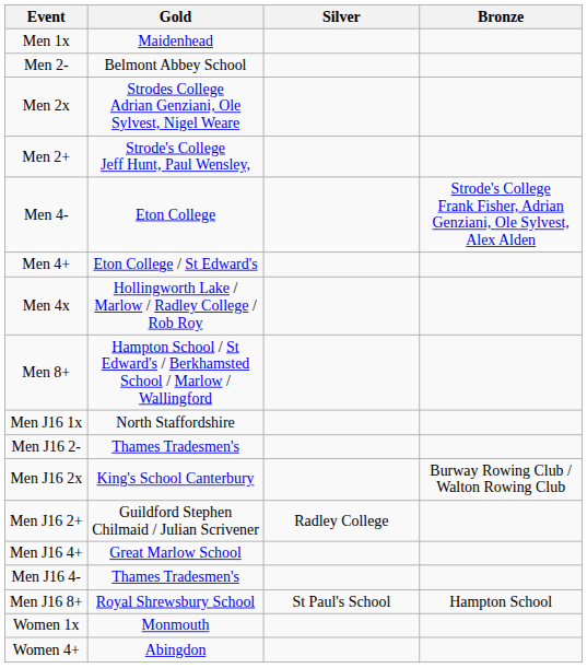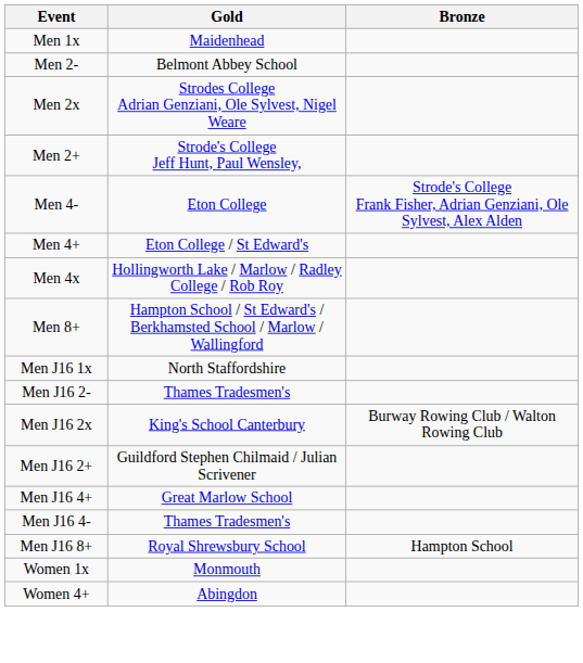 <table class="wikitable" style="text-align:center">
 <tr>
 <th width=120>Event</th>
 <th width=300>Gold</th>
-<th width=300>Silver</th>
 <th width=300>Bronze</th>
 </tr>
 <tr>
 <td>Men 1x</td>
 <td><a href='#'>Maidenhead</a></td>
 <td></td>
-<td></td>
 </tr>
 <tr>
 <td>Men 2-</td>
 <td>Belmont Abbey School</td>
-<td></td>
 <td></td>
 </tr>
 <tr>
 <td>Men 2x</td>
 <td><a href='#'>Strodes College</a><br><a href='#'>Adrian Genziani, Ole Sylvest, Nigel Weare</a></td>
 <td></td>
-<td></td>
 </tr>
 <tr>
 <td>Men 2+</td>
 <td><a href='#'>Strode's College</a><br><a href='#'>Jeff Hunt, Paul Wensley,</a></td>
 <td></td>
-<td></td>
 </tr>
 <tr>
 <td>Men 4-</td>
 <td><a href='#'>Eton College</a></td>
-<td></td>
 <td><a href='#'>Strode's College</a><br><a href='#'>Frank Fisher, Adrian Genziani, Ole Sylvest, Alex Alden</a></td>
 </tr>
 <tr>
 <td>Men 4+</td>
 <td><a href='#'>Eton College</a>  / <a href='#'>St Edward's</a></td>
 <td></td>
-<td></td>
 </tr>
 <tr>
 <td>Men 4x</td>
 <td><a href='#'>Hollingworth Lake</a> / <a href='#'>Marlow</a> / <a href='#'>Radley College</a> / <a href='#'>Rob Roy</a></td>
-<td></td>
 <td></td>
 </tr>
 <tr>
 <td>Men 8+</td>
 <td><a href='#'>Hampton School</a> / <a href='#'>St Edward's</a> / <a href='#'>Berkhamsted School</a> / <a href='#'>Marlow</a> / <a href='#'>Wallingford</a></td>
 <td></td>
-<td></td>
 </tr>
 <tr>
 <td>Men J16 1x</td>
 <td>North Staffordshire</td>
-<td></td>
 <td></td>
 </tr>
 <tr>
 <td>Men J16 2-</td>
 <td><a href='#'>Thames Tradesmen's</a></td>
 <td></td>
-<td></td>
 </tr>
 <tr>
 <td>Men J16 2x</td>
 <td><a href='#'>King's School Canterbury</a></td>
-<td></td>
 <td>Burway Rowing Club / Walton Rowing Club</td>
 </tr>
 <tr>
 <td>Men J16 2+</td>
 <td>Guildford   Stephen Chilmaid / Julian Scrivener</td>
-<td>Radley College</td>
 <td></td>
 </tr>
 <tr>
 <td>Men J16 4+</td>
 <td><a href='#'>Great Marlow School</a></td>
 <td></td>
-<td></td>
 </tr>
 <tr>
 <td>Men J16 4-</td>
 <td><a href='#'>Thames Tradesmen's</a></td>
 <td></td>
-<td></td>
 </tr>
 <tr>
 <td>Men J16 8+</td>
 <td><a href='#'>Royal Shrewsbury School</a></td>
-<td>St Paul's School</td>
 <td>Hampton School</td>
 </tr>
 <tr>
 <td>Women 1x</td>
 <td><a href='#'>Monmouth</a></td>
 <td></td>
-<td></td>
 </tr>
 <tr>
 <td>Women 4+</td>
 <td><a href='#'>Abingdon</a></td>
 <td></td>
-<td></td>
 </tr>
 </table>
